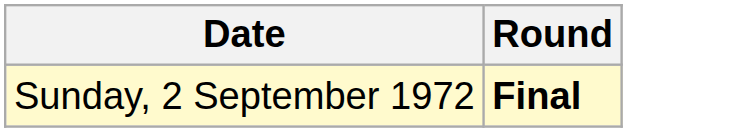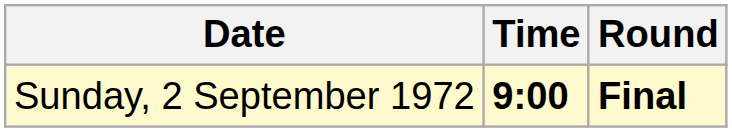 <table class="wikitable">
 <tr>
 <th>Date</th>
+<th>Time</th>
 <th>Round</th>
 </tr>
 <tr style=background:lemonchiffon>
 <td>Sunday, 2 September 1972</td>
+<td><strong>9:00</strong></td>
 <td><strong>Final</strong></td>
 </tr>
 </table>
